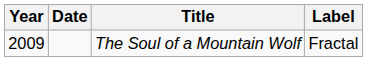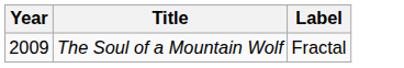 <table class="wikitable">
 <tr>
 <th>Year</th>
-<th>Date</th>
 <th>Title</th>
 <th>Label</th>
 </tr>
 <tr>
 <td>2009</td>
-<td></td>
 <td><em>The Soul of a Mountain Wolf</em></td>
 <td>Fractal</td>
 </tr>
 </table>
